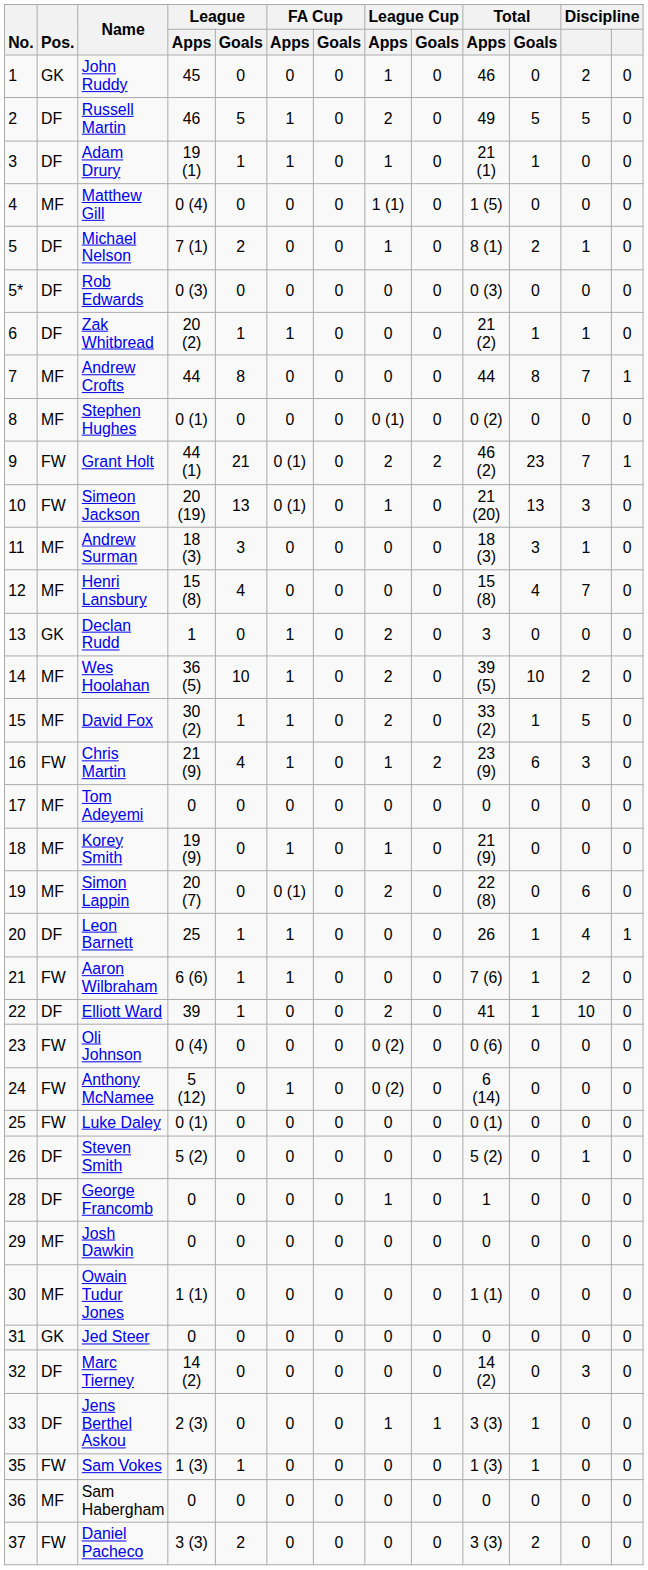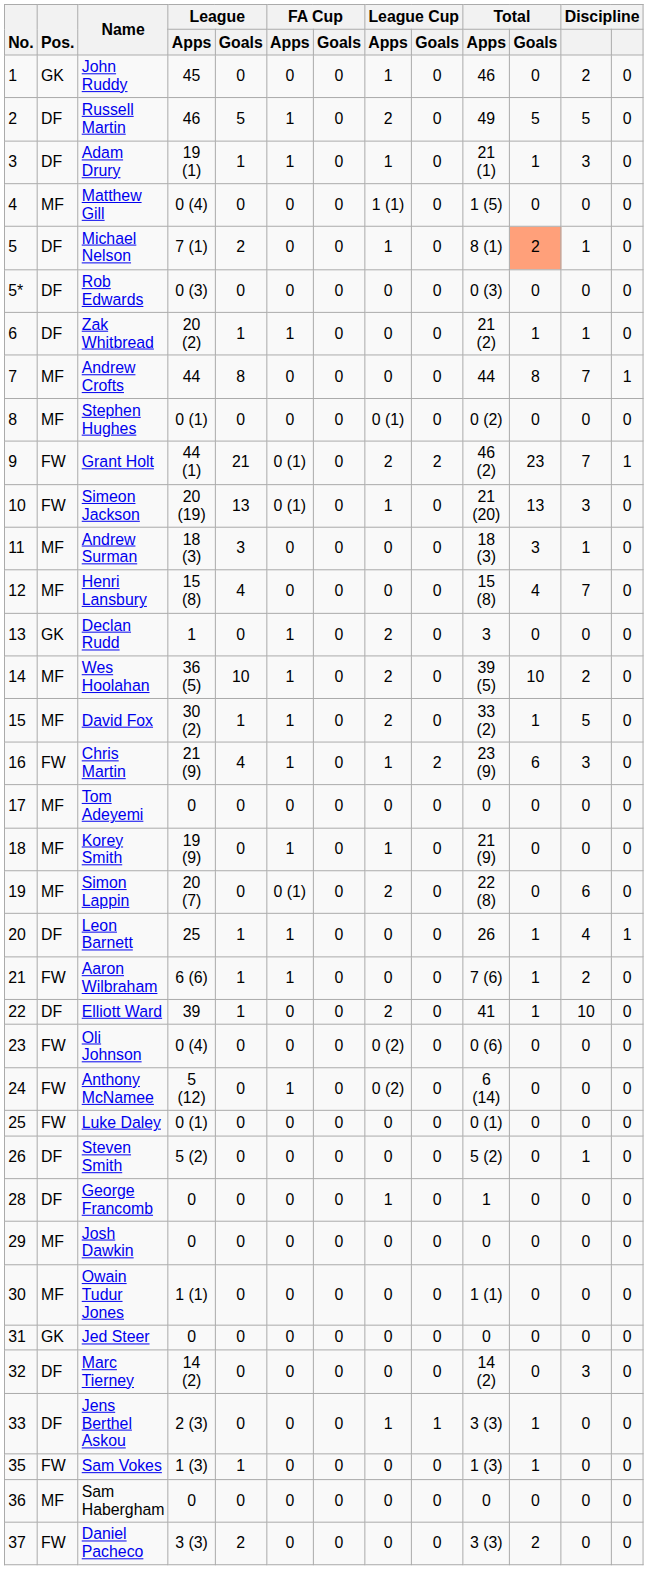 <table class="wikitable" style="text-align:center">
 <tr>
 <th rowspan="2" valign="bottom">No.</th>
 <th rowspan="2" valign="bottom">Pos.</th>
 <th rowspan="2">Name</th>
 <th colspan="2" width="85">League</th>
 <th colspan="2" width="85">FA Cup</th>
 <th colspan="2" width="85">League Cup</th>
 <th colspan="2" width="85">Total</th>
 <th colspan="2" width="85">Discipline</th>
 </tr>
 <tr>
 <th>Apps</th>
 <th>Goals</th>
 <th>Apps</th>
 <th>Goals</th>
 <th>Apps</th>
 <th>Goals</th>
 <th>Apps</th>
 <th>Goals</th>
 <th></th>
 <th></th>
 </tr>
 <tr>
 <td align="left">1</td>
 <td align="left">GK</td>
 <td align="left"> <a href='#'>John Ruddy</a></td>
 <td>45</td>
 <td>0</td>
 <td>0</td>
 <td>0</td>
 <td>1</td>
 <td>0</td>
 <td>46</td>
 <td>0</td>
 <td>2</td>
 <td>0</td>
 </tr>
 <tr>
 <td align="left">2</td>
 <td align="left">DF</td>
 <td align="left"> <a href='#'>Russell Martin</a></td>
 <td>46</td>
 <td>5</td>
 <td>1</td>
 <td>0</td>
 <td>2</td>
 <td>0</td>
 <td>49</td>
 <td>5</td>
 <td>5</td>
 <td>0</td>
 </tr>
 <tr>
 <td align="left">3</td>
 <td align="left">DF</td>
 <td align="left"> <a href='#'>Adam Drury</a></td>
 <td>19 (1)</td>
 <td>1</td>
 <td>1</td>
 <td>0</td>
 <td>1</td>
 <td>0</td>
 <td>21 (1)</td>
 <td>1</td>
-<td>0</td>
+<td>3</td>
 <td>0</td>
 </tr>
 <tr>
 <td align="left">4</td>
 <td align="left">MF</td>
 <td align="left"> <a href='#'>Matthew Gill</a></td>
 <td>0 (4)</td>
 <td>0</td>
 <td>0</td>
 <td>0</td>
 <td>1 (1)</td>
 <td>0</td>
 <td>1 (5)</td>
 <td>0</td>
 <td>0</td>
 <td>0</td>
 </tr>
 <tr>
 <td align="left">5</td>
 <td align="left">DF</td>
 <td align="left"> <a href='#'>Michael Nelson</a></td>
 <td>7 (1)</td>
 <td>2</td>
 <td>0</td>
 <td>0</td>
 <td>1</td>
 <td>0</td>
 <td>8 (1)</td>
-<td>2</td>
+<td style="background: lightsalmon;">2</td>
 <td>1</td>
 <td>0</td>
 </tr>
 <tr>
 <td align="left">5*</td>
 <td align="left">DF</td>
 <td align="left"> <a href='#'>Rob Edwards</a></td>
 <td>0 (3)</td>
 <td>0</td>
 <td>0</td>
 <td>0</td>
 <td>0</td>
 <td>0</td>
 <td>0 (3)</td>
 <td>0</td>
 <td>0</td>
 <td>0</td>
 </tr>
 <tr>
 <td align="left">6</td>
 <td align="left">DF</td>
 <td align="left"> <a href='#'>Zak Whitbread</a></td>
 <td>20 (2)</td>
 <td>1</td>
 <td>1</td>
 <td>0</td>
 <td>0</td>
 <td>0</td>
 <td>21 (2)</td>
 <td>1</td>
 <td>1</td>
 <td>0</td>
 </tr>
 <tr>
 <td align="left">7</td>
 <td align="left">MF</td>
 <td align="left"> <a href='#'>Andrew Crofts</a></td>
 <td>44</td>
 <td>8</td>
 <td>0</td>
 <td>0</td>
 <td>0</td>
 <td>0</td>
 <td>44</td>
 <td>8</td>
 <td>7</td>
 <td>1</td>
 </tr>
 <tr>
 <td align="left">8</td>
 <td align="left">MF</td>
 <td align="left"> <a href='#'>Stephen Hughes</a></td>
 <td>0 (1)</td>
 <td>0</td>
 <td>0</td>
 <td>0</td>
 <td>0 (1)</td>
 <td>0</td>
 <td>0 (2)</td>
 <td>0</td>
 <td>0</td>
 <td>0</td>
 </tr>
 <tr>
 <td align="left">9</td>
 <td align="left">FW</td>
 <td align="left"> <a href='#'>Grant Holt</a></td>
 <td>44 (1)</td>
 <td>21</td>
 <td>0 (1)</td>
 <td>0</td>
 <td>2</td>
 <td>2</td>
 <td>46 (2)</td>
 <td>23</td>
 <td>7</td>
 <td>1</td>
 </tr>
 <tr>
 <td align="left">10</td>
 <td align="left">FW</td>
 <td align="left"> <a href='#'>Simeon Jackson</a></td>
 <td>20 (19)</td>
 <td>13</td>
 <td>0 (1)</td>
 <td>0</td>
 <td>1</td>
 <td>0</td>
 <td>21 (20)</td>
 <td>13</td>
 <td>3</td>
 <td>0</td>
 </tr>
 <tr>
 <td align="left">11</td>
 <td align="left">MF</td>
 <td align="left"> <a href='#'>Andrew Surman</a></td>
 <td>18 (3)</td>
 <td>3</td>
 <td>0</td>
 <td>0</td>
 <td>0</td>
 <td>0</td>
 <td>18 (3)</td>
 <td>3</td>
 <td>1</td>
 <td>0</td>
 </tr>
 <tr>
 <td align="left">12</td>
 <td align="left">MF</td>
 <td align="left"> <a href='#'>Henri Lansbury</a></td>
 <td>15 (8)</td>
 <td>4</td>
 <td>0</td>
 <td>0</td>
 <td>0</td>
 <td>0</td>
 <td>15 (8)</td>
 <td>4</td>
 <td>7</td>
 <td>0</td>
 </tr>
 <tr>
 <td align="left">13</td>
 <td align="left">GK</td>
 <td align="left"> <a href='#'>Declan Rudd</a></td>
 <td>1</td>
 <td>0</td>
 <td>1</td>
 <td>0</td>
 <td>2</td>
 <td>0</td>
 <td>3</td>
 <td>0</td>
 <td>0</td>
 <td>0</td>
 </tr>
 <tr>
 <td align="left">14</td>
 <td align="left">MF</td>
 <td align="left"> <a href='#'>Wes Hoolahan</a></td>
 <td>36 (5)</td>
 <td>10</td>
 <td>1</td>
 <td>0</td>
 <td>2</td>
 <td>0</td>
 <td>39 (5)</td>
 <td>10</td>
 <td>2</td>
 <td>0</td>
 </tr>
 <tr>
 <td align="left">15</td>
 <td align="left">MF</td>
 <td align="left"> <a href='#'>David Fox</a></td>
 <td>30 (2)</td>
 <td>1</td>
 <td>1</td>
 <td>0</td>
 <td>2</td>
 <td>0</td>
 <td>33 (2)</td>
 <td>1</td>
 <td>5</td>
 <td>0</td>
 </tr>
 <tr>
 <td align="left">16</td>
 <td align="left">FW</td>
 <td align="left"> <a href='#'>Chris Martin</a></td>
 <td>21 (9)</td>
 <td>4</td>
 <td>1</td>
 <td>0</td>
 <td>1</td>
 <td>2</td>
 <td>23 (9)</td>
 <td>6</td>
 <td>3</td>
 <td>0</td>
 </tr>
 <tr>
 <td align="left">17</td>
 <td align="left">MF</td>
 <td align="left"> <a href='#'>Tom Adeyemi</a></td>
 <td>0</td>
 <td>0</td>
 <td>0</td>
 <td>0</td>
 <td>0</td>
 <td>0</td>
 <td>0</td>
 <td>0</td>
 <td>0</td>
 <td>0</td>
 </tr>
 <tr>
 <td align="left">18</td>
 <td align="left">MF</td>
 <td align="left"> <a href='#'>Korey Smith</a></td>
 <td>19 (9)</td>
 <td>0</td>
 <td>1</td>
 <td>0</td>
 <td>1</td>
 <td>0</td>
 <td>21 (9)</td>
 <td>0</td>
 <td>0</td>
 <td>0</td>
 </tr>
 <tr>
 <td align="left">19</td>
 <td align="left">MF</td>
 <td align="left"> <a href='#'>Simon Lappin</a></td>
 <td>20 (7)</td>
 <td>0</td>
 <td>0 (1)</td>
 <td>0</td>
 <td>2</td>
 <td>0</td>
 <td>22 (8)</td>
 <td>0</td>
 <td>6</td>
 <td>0</td>
 </tr>
 <tr>
 <td align="left">20</td>
 <td align="left">DF</td>
 <td align="left"> <a href='#'>Leon Barnett</a></td>
 <td>25</td>
 <td>1</td>
 <td>1</td>
 <td>0</td>
 <td>0</td>
 <td>0</td>
 <td>26</td>
 <td>1</td>
 <td>4</td>
 <td>1</td>
 </tr>
 <tr>
 <td align="left">21</td>
 <td align="left">FW</td>
 <td align="left"> <a href='#'>Aaron Wilbraham</a></td>
 <td>6 (6)</td>
 <td>1</td>
 <td>1</td>
 <td>0</td>
 <td>0</td>
 <td>0</td>
 <td>7 (6)</td>
 <td>1</td>
 <td>2</td>
 <td>0</td>
 </tr>
 <tr>
 <td align="left">22</td>
 <td align="left">DF</td>
 <td align="left"> <a href='#'>Elliott Ward</a></td>
 <td>39</td>
 <td>1</td>
 <td>0</td>
 <td>0</td>
 <td>2</td>
 <td>0</td>
 <td>41</td>
 <td>1</td>
 <td>10</td>
 <td>0</td>
 </tr>
 <tr>
 <td align="left">23</td>
 <td align="left">FW</td>
 <td align="left"> <a href='#'>Oli Johnson</a></td>
 <td>0 (4)</td>
 <td>0</td>
 <td>0</td>
 <td>0</td>
 <td>0 (2)</td>
 <td>0</td>
 <td>0 (6)</td>
 <td>0</td>
 <td>0</td>
 <td>0</td>
 </tr>
 <tr>
 <td align="left">24</td>
 <td align="left">FW</td>
 <td align="left"> <a href='#'>Anthony McNamee</a></td>
 <td>5 (12)</td>
 <td>0</td>
 <td>1</td>
 <td>0</td>
 <td>0 (2)</td>
 <td>0</td>
 <td>6 (14)</td>
 <td>0</td>
 <td>0</td>
 <td>0</td>
 </tr>
 <tr>
 <td align="left">25</td>
 <td align="left">FW</td>
 <td align="left"> <a href='#'>Luke Daley</a></td>
 <td>0 (1)</td>
 <td>0</td>
 <td>0</td>
 <td>0</td>
 <td>0</td>
 <td>0</td>
 <td>0 (1)</td>
 <td>0</td>
 <td>0</td>
 <td>0</td>
 </tr>
 <tr>
 <td align="left">26</td>
 <td align="left">DF</td>
 <td align="left"> <a href='#'>Steven Smith</a></td>
 <td>5 (2)</td>
 <td>0</td>
 <td>0</td>
 <td>0</td>
 <td>0</td>
 <td>0</td>
 <td>5 (2)</td>
 <td>0</td>
 <td>1</td>
 <td>0</td>
 </tr>
 <tr>
 <td align="left">28</td>
 <td align="left">DF</td>
 <td align="left"> <a href='#'>George Francomb</a></td>
 <td>0</td>
 <td>0</td>
 <td>0</td>
 <td>0</td>
 <td>1</td>
 <td>0</td>
 <td>1</td>
 <td>0</td>
 <td>0</td>
 <td>0</td>
 </tr>
 <tr>
 <td align="left">29</td>
 <td align="left">MF</td>
 <td align="left"> <a href='#'>Josh Dawkin</a></td>
 <td>0</td>
 <td>0</td>
 <td>0</td>
 <td>0</td>
 <td>0</td>
 <td>0</td>
 <td>0</td>
 <td>0</td>
 <td>0</td>
 <td>0</td>
 </tr>
 <tr>
 <td align="left">30</td>
 <td align="left">MF</td>
 <td align="left"> <a href='#'>Owain Tudur Jones</a></td>
 <td>1 (1)</td>
 <td>0</td>
 <td>0</td>
 <td>0</td>
 <td>0</td>
 <td>0</td>
 <td>1 (1)</td>
 <td>0</td>
 <td>0</td>
 <td>0</td>
 </tr>
 <tr>
 <td align="left">31</td>
 <td align="left">GK</td>
 <td align="left"> <a href='#'>Jed Steer</a></td>
 <td>0</td>
 <td>0</td>
 <td>0</td>
 <td>0</td>
 <td>0</td>
 <td>0</td>
 <td>0</td>
 <td>0</td>
 <td>0</td>
 <td>0</td>
 </tr>
 <tr>
 <td align="left">32</td>
 <td align="left">DF</td>
 <td align="left"> <a href='#'>Marc Tierney</a></td>
 <td>14 (2)</td>
 <td>0</td>
 <td>0</td>
 <td>0</td>
 <td>0</td>
 <td>0</td>
 <td>14 (2)</td>
 <td>0</td>
 <td>3</td>
 <td>0</td>
 </tr>
 <tr>
 <td align="left">33</td>
 <td align="left">DF</td>
 <td align="left"> <a href='#'>Jens Berthel Askou</a></td>
 <td>2 (3)</td>
 <td>0</td>
 <td>0</td>
 <td>0</td>
 <td>1</td>
 <td>1</td>
 <td>3 (3)</td>
 <td>1</td>
 <td>0</td>
 <td>0</td>
 </tr>
 <tr>
 <td align="left">35</td>
 <td align="left">FW</td>
 <td align="left"> <a href='#'>Sam Vokes</a></td>
 <td>1 (3)</td>
 <td>1</td>
 <td>0</td>
 <td>0</td>
 <td>0</td>
 <td>0</td>
 <td>1 (3)</td>
 <td>1</td>
 <td>0</td>
 <td>0</td>
 </tr>
 <tr>
 <td align="left">36</td>
 <td align="left">MF</td>
 <td align="left"> Sam Habergham</td>
 <td>0</td>
 <td>0</td>
 <td>0</td>
 <td>0</td>
 <td>0</td>
 <td>0</td>
 <td>0</td>
 <td>0</td>
 <td>0</td>
 <td>0</td>
 </tr>
 <tr>
 <td align="left">37</td>
 <td align="left">FW</td>
 <td align="left"> <a href='#'>Daniel Pacheco</a></td>
 <td>3 (3)</td>
 <td>2</td>
 <td>0</td>
 <td>0</td>
 <td>0</td>
 <td>0</td>
 <td>3 (3)</td>
 <td>2</td>
 <td>0</td>
 <td>0</td>
 </tr>
 </table>
